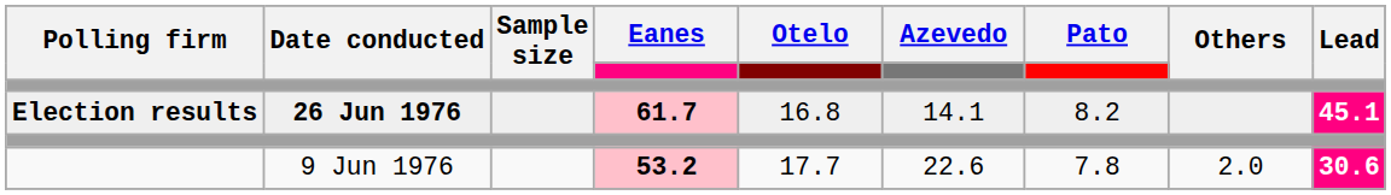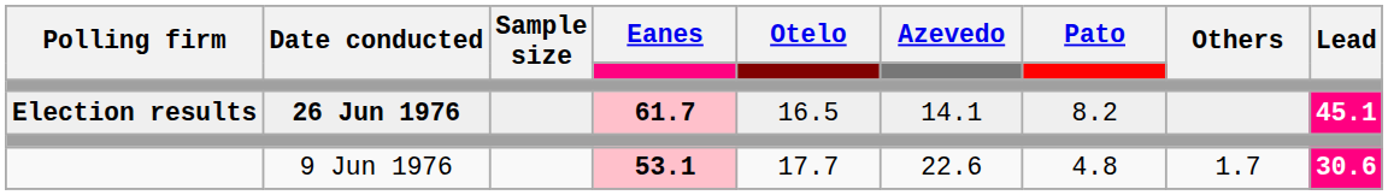 <table class="wikitable unsortable" style="text-align:center;font-size:90%;line-height:14px;">
 <tr>
 <th rowspan="2">Polling firm</th>
 <th rowspan="2">Date conducted</th>
 <th rowspan="2">Sample<br>size</th>
 <th width=60px><a href='#'>Eanes</a></th>
 <th width=60px><a href='#'>Otelo</a></th>
 <th width=60px><a href='#'>Azevedo</a></th>
 <th width=60px><a href='#'>Pato</a></th>
 <th rowspan=2 width=60px>Others</th>
 <th rowspan=2 width=25px>Lead</th>
 </tr>
 <tr>
 <td bgcolor=#ff0081></td>
 <td bgcolor=#810000></td>
 <th style="background:#777777;"></th>
 <th style="background:red;"></th>
 </tr>
 <tr>
 <td colspan="9" style="background:#A0A0A0"></td>
 </tr>
 <tr style="background:#EFEFEF;">
 <td><strong>Election results</strong></td>
 <td><strong>26 Jun 1976</strong></td>
 <td></td>
 <td bgcolor=pink><strong>61.7</strong></td>
-<td>16.8</td>
+<td>16.5</td>
 <td>14.1</td>
 <td>8.2</td>
 <td></td>
 <td style="background:#ff0081; color:white;"><strong>45.1</strong></td>
 </tr>
 <tr>
 <td colspan="9" style="background:#A0A0A0"></td>
 </tr>
 <tr>
 <td></td>
 <td>9 Jun 1976</td>
 <td></td>
-<td bgcolor=pink><strong>53.2</strong></td>
+<td bgcolor=pink><strong>53.1</strong></td>
 <td>17.7</td>
 <td>22.6</td>
-<td>7.8</td>
-<td>2.0</td>
+<td>4.8</td>
+<td>1.7</td>
 <td style="background:#ff0081; color:white;"><strong>30.6</strong></td>
 </tr>
 </table>
